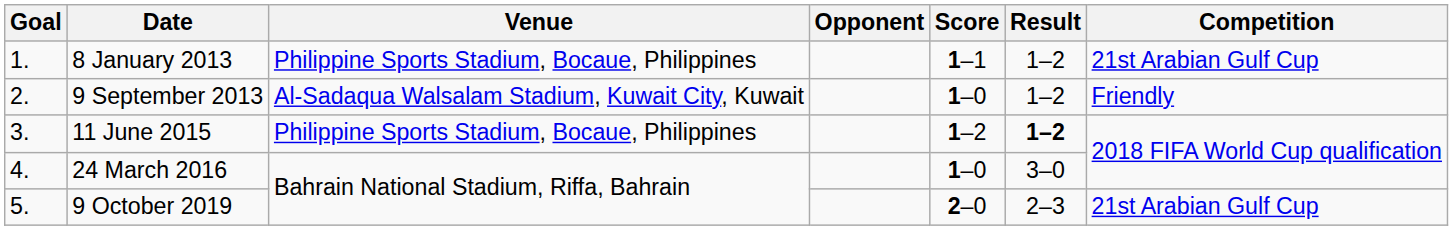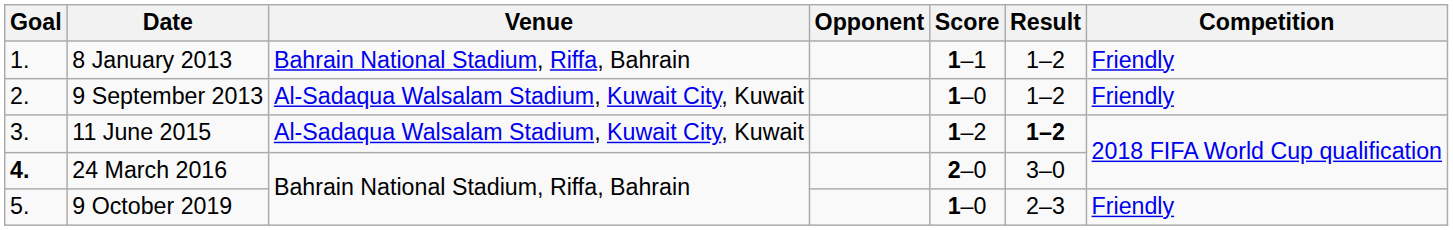 <table class="wikitable plainrowheaders sortable">
 <tr>
 <th>Goal</th>
 <th>Date</th>
 <th>Venue</th>
 <th>Opponent</th>
 <th>Score</th>
 <th>Result</th>
 <th>Competition</th>
 </tr>
 <tr>
 <td>1.</td>
 <td>8 January 2013</td>
-<td><a href='#'>Philippine Sports Stadium</a>, <a href='#'>Bocaue</a>, Philippines</td>
+<td><a href='#'>Bahrain National Stadium</a>, <a href='#'>Riffa</a>, Bahrain</td>
 <td></td>
 <td align=center><strong>1</strong>–1</td>
 <td align=center>1–2</td>
-<td><a href='#'>21st Arabian Gulf Cup</a></td>
+<td><a href='#'>Friendly</a></td>
 </tr>
 <tr>
 <td>2.</td>
 <td>9 September 2013</td>
 <td><a href='#'>Al-Sadaqua Walsalam Stadium</a>, <a href='#'>Kuwait City</a>, Kuwait</td>
 <td></td>
 <td align=center><strong>1</strong>–0</td>
 <td align=center>1–2</td>
 <td><a href='#'>Friendly</a></td>
 </tr>
 <tr>
 <td>3.</td>
 <td>11 June 2015</td>
-<td><a href='#'>Philippine Sports Stadium</a>, <a href='#'>Bocaue</a>, Philippines</td>
+<td><a href='#'>Al-Sadaqua Walsalam Stadium</a>, <a href='#'>Kuwait City</a>, Kuwait</td>
 <td></td>
 <td align=center><strong>1</strong>–2</td>
 <td align=center><strong>1–2</strong></td>
 <td rowspan=2><a href='#'>2018 FIFA World Cup qualification</a></td>
 </tr>
 <tr>
-<td>4.</td>
+<td><strong>4.</strong></td>
 <td>24 March 2016</td>
 <td rowspan=2>Bahrain National Stadium, Riffa, Bahrain</td>
 <td></td>
-<td align=center><strong>1</strong>–0</td>
+<td align=center><strong>2</strong>–0</td>
 <td align=center>3–0</td>
 </tr>
 <tr>
 <td>5.</td>
 <td>9 October 2019</td>
 <td></td>
-<td align=center><strong>2</strong>–0</td>
+<td align=center><strong>1</strong>–0</td>
 <td align=center>2–3</td>
-<td><a href='#'>21st Arabian Gulf Cup</a></td>
+<td><a href='#'>Friendly</a></td>
 </tr>
 </table>
